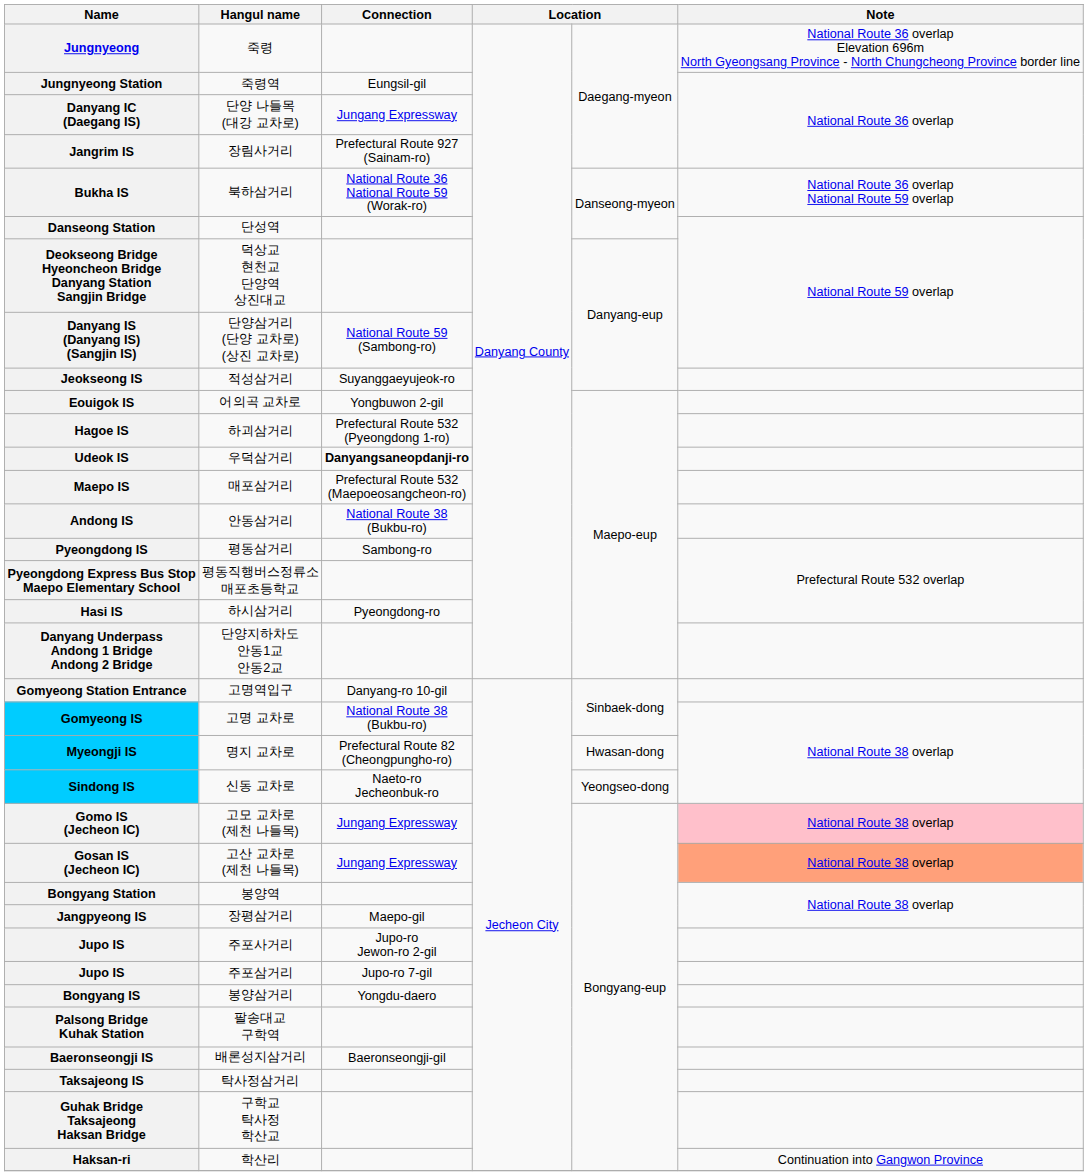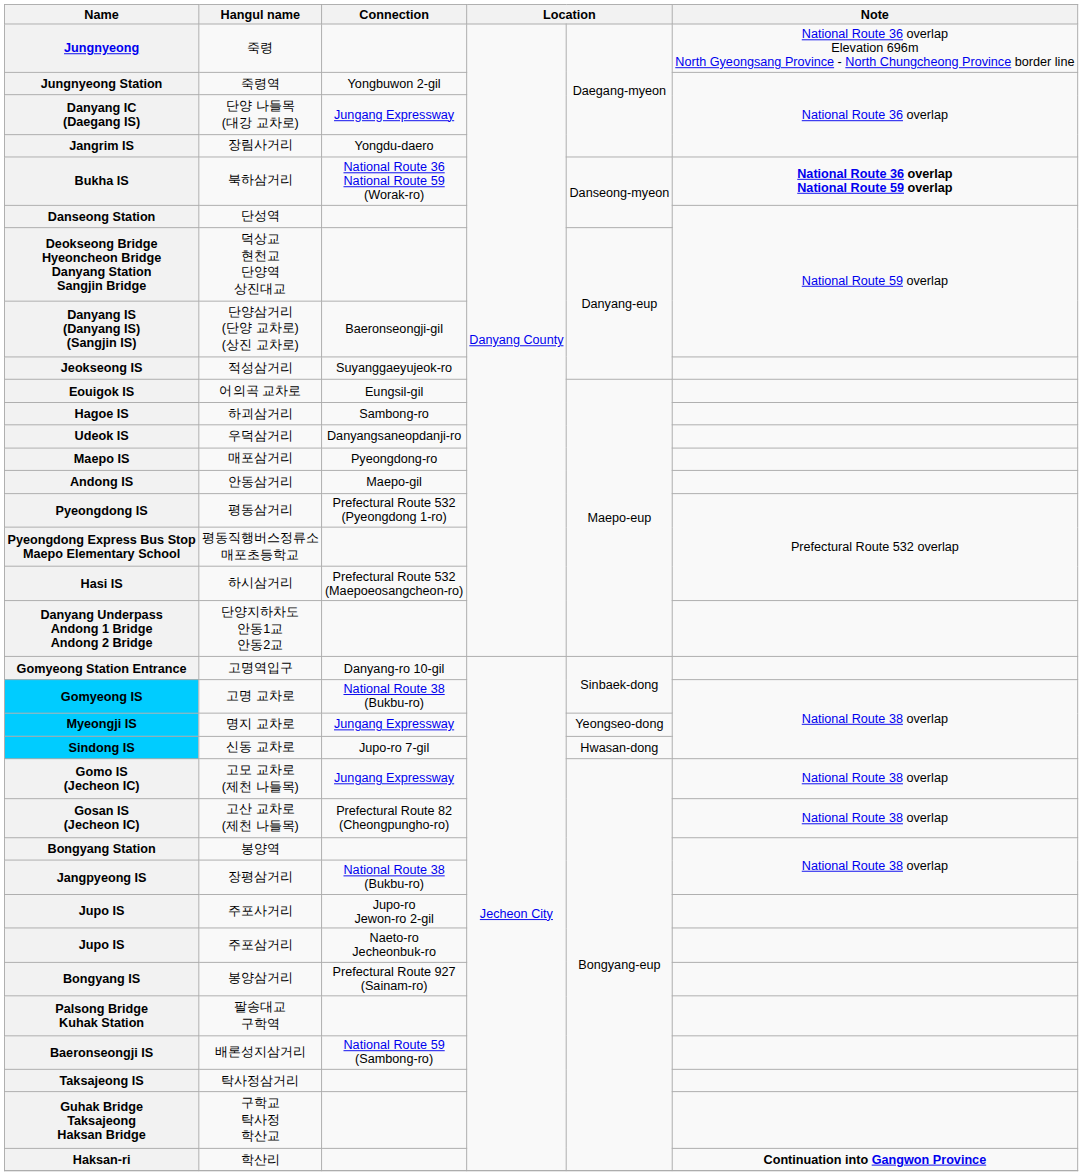 <table class="wikitable" style="font-size: 85%; text-align: center;">
 <tr>
 <th>Name </th>
 <th>Hangul name</th>
 <th>Connection</th>
 <th colspan="2">Location</th>
 <th>Note</th>
 </tr>
 <tr>
 <th><a href='#'>Jungnyeong</a></th>
 <td>죽령</td>
 <td></td>
 <td rowspan=18><a href='#'>Danyang County</a></td>
 <td rowspan=4>Daegang-myeon</td>
 <td><a href='#'>National Route 36</a> overlap<br>Elevation 696m<br><a href='#'>North Gyeongsang Province</a> - <a href='#'>North Chungcheong Province</a> border line</td>
 </tr>
 <tr>
 <th>Jungnyeong Station</th>
 <td>죽령역</td>
-<td>Eungsil-gil</td>
+<td>Yongbuwon 2-gil</td>
 <td rowspan=3><a href='#'>National Route 36</a> overlap</td>
 </tr>
 <tr>
 <th>Danyang IC<br>(Daegang IS)</th>
 <td>단양 나들목<br>(대강 교차로)</td>
 <td><a href='#'>Jungang Expressway</a></td>
 </tr>
 <tr>
 <th>Jangrim IS</th>
 <td>장림사거리</td>
-<td>Prefectural Route 927<br>(Sainam-ro)</td>
+<td>Yongdu-daero</td>
 </tr>
 <tr>
 <th>Bukha IS</th>
 <td>북하삼거리</td>
 <td><a href='#'>National Route 36</a><br><a href='#'>National Route 59</a><br>(Worak-ro)</td>
 <td rowspan=2>Danseong-myeon</td>
-<td><a href='#'>National Route 36</a> overlap<br><a href='#'>National Route 59</a> overlap</td>
+<td><strong><a href='#'>National Route 36</a> overlap<br><a href='#'>National Route 59</a> overlap</strong></td>
 </tr>
 <tr>
 <th>Danseong Station</th>
 <td>단성역</td>
 <td></td>
 <td rowspan=3><a href='#'>National Route 59</a> overlap</td>
 </tr>
 <tr>
 <th>Deokseong Bridge<br>Hyeoncheon Bridge<br>Danyang Station<br>Sangjin Bridge</th>
 <td>덕상교<br>현천교<br>단양역<br>상진대교</td>
 <td></td>
 <td rowspan=3>Danyang-eup</td>
 </tr>
 <tr>
 <th>Danyang IS<br>(Danyang IS)<br>(Sangjin IS)</th>
 <td>단양삼거리<br>(단양 교차로)<br>(상진 교차로)</td>
-<td><a href='#'>National Route 59</a><br>(Sambong-ro)</td>
+<td>Baeronseongji-gil</td>
 </tr>
 <tr>
 <th>Jeokseong IS</th>
 <td>적성삼거리</td>
 <td>Suyanggaeyujeok-ro</td>
 <td></td>
 </tr>
 <tr>
 <th>Eouigok IS</th>
 <td>어의곡 교차로</td>
-<td>Yongbuwon 2-gil</td>
+<td>Eungsil-gil</td>
 <td rowspan=9>Maepo-eup</td>
 <td></td>
 </tr>
 <tr>
 <th>Hagoe IS</th>
 <td>하괴삼거리</td>
-<td>Prefectural Route 532<br>(Pyeongdong 1-ro)</td>
+<td>Sambong-ro</td>
 <td></td>
 </tr>
 <tr>
 <th>Udeok IS</th>
 <td>우덕삼거리</td>
-<td><strong>Danyangsaneopdanji-ro</strong></td>
+<td>Danyangsaneopdanji-ro</td>
 <td></td>
 </tr>
 <tr>
 <th>Maepo IS</th>
 <td>매포삼거리</td>
-<td>Prefectural Route 532<br>(Maepoeosangcheon-ro)</td>
+<td>Pyeongdong-ro</td>
 <td></td>
 </tr>
 <tr>
 <th>Andong IS</th>
 <td>안동삼거리</td>
-<td><a href='#'>National Route 38</a><br>(Bukbu-ro)</td>
+<td>Maepo-gil</td>
 <td></td>
 </tr>
 <tr>
 <th>Pyeongdong IS</th>
 <td>평동삼거리</td>
-<td>Sambong-ro</td>
+<td>Prefectural Route 532<br>(Pyeongdong 1-ro)</td>
 <td rowspan=3>Prefectural Route 532 overlap</td>
 </tr>
 <tr>
 <th>Pyeongdong Express Bus Stop<br>Maepo Elementary School</th>
 <td>평동직행버스정류소<br>매포초등학교</td>
 <td></td>
 </tr>
 <tr>
 <th>Hasi IS</th>
 <td>하시삼거리</td>
-<td>Pyeongdong-ro</td>
+<td>Prefectural Route 532<br>(Maepoeosangcheon-ro)</td>
 </tr>
 <tr>
 <th>Danyang Underpass<br>Andong 1 Bridge<br>Andong 2 Bridge</th>
 <td>단양지하차도<br>안동1교<br>안동2교</td>
 <td></td>
 <td></td>
 </tr>
 <tr>
 <th>Gomyeong Station Entrance</th>
 <td>고명역입구</td>
 <td>Danyang-ro 10-gil</td>
 <td rowspan=16><a href='#'>Jecheon City</a></td>
 <td rowspan=2>Sinbaek-dong</td>
 <td></td>
 </tr>
 <tr>
 <th style="background-color: #00CCFF;">Gomyeong IS</th>
 <td>고명 교차로</td>
 <td><a href='#'>National Route 38</a><br>(Bukbu-ro)</td>
 <td rowspan=3><a href='#'>National Route 38</a> overlap</td>
 </tr>
 <tr>
 <th style="background-color: #00CCFF;">Myeongji IS</th>
 <td>명지 교차로</td>
-<td>Prefectural Route 82<br>(Cheongpungho-ro)</td>
-<td>Hwasan-dong</td>
+<td><a href='#'>Jungang Expressway</a></td>
+<td>Yeongseo-dong</td>
 </tr>
 <tr>
 <th style="background-color: #00CCFF;">Sindong IS</th>
 <td>신동 교차로</td>
-<td>Naeto-ro<br>Jecheonbuk-ro</td>
-<td>Yeongseo-dong</td>
+<td>Jupo-ro 7-gil</td>
+<td>Hwasan-dong</td>
 </tr>
 <tr>
 <th>Gomo IS<br>(Jecheon IC)</th>
 <td>고모 교차로<br>(제천 나들목)</td>
 <td><a href='#'>Jungang Expressway</a></td>
 <td rowspan=12>Bongyang-eup</td>
-<td style="background: pink;"><a href='#'>National Route 38</a> overlap</td>
+<td><a href='#'>National Route 38</a> overlap</td>
 </tr>
 <tr>
 <th>Gosan IS<br>(Jecheon IC)</th>
 <td>고산 교차로<br>(제천 나들목)</td>
-<td><a href='#'>Jungang Expressway</a></td>
-<td style="background: lightsalmon;"><a href='#'>National Route 38</a> overlap</td>
+<td>Prefectural Route 82<br>(Cheongpungho-ro)</td>
+<td><a href='#'>National Route 38</a> overlap</td>
 </tr>
 <tr>
 <th>Bongyang Station</th>
 <td>봉양역</td>
 <td></td>
 <td rowspan=2><a href='#'>National Route 38</a> overlap</td>
 </tr>
 <tr>
 <th>Jangpyeong IS</th>
 <td>장평삼거리</td>
-<td>Maepo-gil</td>
+<td><a href='#'>National Route 38</a><br>(Bukbu-ro)</td>
 </tr>
 <tr>
 <th>Jupo IS</th>
 <td>주포사거리</td>
 <td>Jupo-ro<br>Jewon-ro 2-gil</td>
 <td></td>
 </tr>
 <tr>
 <th>Jupo IS</th>
 <td>주포삼거리</td>
-<td>Jupo-ro 7-gil</td>
+<td>Naeto-ro<br>Jecheonbuk-ro</td>
 <td></td>
 </tr>
 <tr>
 <th>Bongyang IS</th>
 <td>봉양삼거리</td>
-<td>Yongdu-daero</td>
+<td>Prefectural Route 927<br>(Sainam-ro)</td>
 <td></td>
 </tr>
 <tr>
 <th>Palsong Bridge<br>Kuhak Station</th>
 <td>팔송대교<br>구학역</td>
 <td></td>
 <td></td>
 </tr>
 <tr>
 <th>Baeronseongji IS</th>
 <td>배론성지삼거리</td>
-<td>Baeronseongji-gil</td>
+<td><a href='#'>National Route 59</a><br>(Sambong-ro)</td>
 <td></td>
 </tr>
 <tr>
 <th>Taksajeong IS</th>
 <td>탁사정삼거리</td>
 <td></td>
 <td></td>
 </tr>
 <tr>
 <th>Guhak Bridge<br>Taksajeong<br>Haksan Bridge</th>
 <td>구학교<br>탁사정<br>학산교</td>
 <td></td>
 <td></td>
 </tr>
 <tr>
 <th>Haksan-ri</th>
 <td>학산리</td>
 <td></td>
-<td>Continuation into <a href='#'>Gangwon Province</a></td>
+<td><strong>Continuation into <a href='#'>Gangwon Province</a></strong></td>
 </tr>
 <tr>
 </tr>
 </table>
